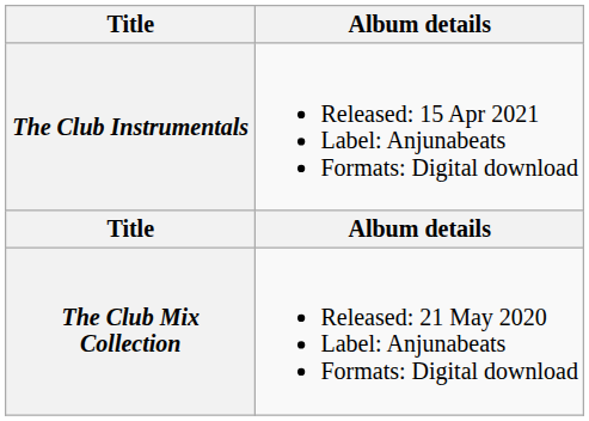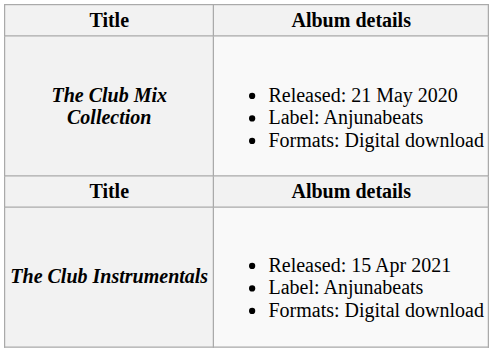 <table class="wikitable plainrowheaders">
+<tr>
+<th style="width:10em;">Title</th>
+<th>Album details</th>
+</tr>
+<tr>
+<th scope="row"><em>The Club Mix Collection</em></th>
+<td><br><ul><li>Released: 21 May 2020</li><li>Label: Anjunabeats</li><li>Formats: Digital download</li></ul></td>
+</tr>
 <tr>
 <th style="width:10em;">Title</th>
 <th>Album details</th>
 </tr>
 <tr>
 <th scope="row"><em>The Club Instrumentals</em></th>
 <td><br><ul><li>Released: 15 Apr 2021</li><li>Label: Anjunabeats</li><li>Formats: Digital download</li></ul></td>
 </tr>
-<tr>
-<th style="width:10em;">Title</th>
-<th>Album details</th>
-</tr>
-<tr>
-<th scope="row"><em>The Club Mix Collection</em></th>
-<td><br><ul><li>Released: 21 May 2020</li><li>Label: Anjunabeats</li><li>Formats: Digital download</li></ul></td>
-</tr>
 </table>
